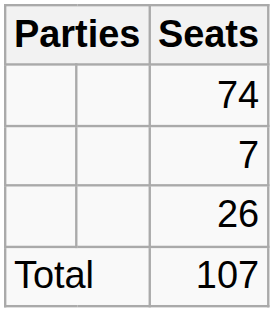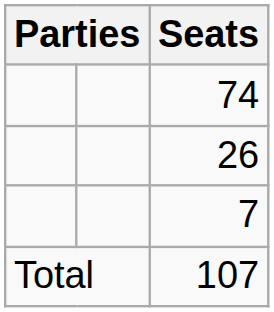 <table class="wikitable" style="text-align:left;">
 <tr>
 <th colspan="2" style="text-align:left;">Parties</th>
 <th>Seats</th>
 </tr>
 <tr>
 <td></td>
 <td></td>
 <td style="text-align:right;">74</td>
 </tr>
 <tr>
 <td></td>
 <td></td>
-<td style="text-align:right;">7</td>
+<td style="text-align:right;">26</td>
 </tr>
 <tr>
 <td></td>
 <td></td>
-<td style="text-align:right;">26</td>
+<td style="text-align:right;">7</td>
 </tr>
 <tr>
 <td colspan="2" style="text-align:left;">Total</td>
 <td style="text-align:right;">107</td>
 </tr>
 </table>
